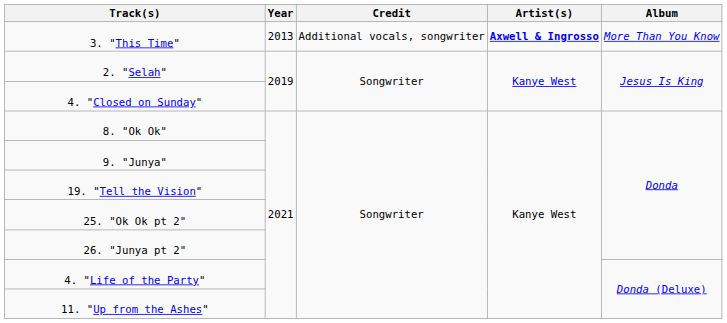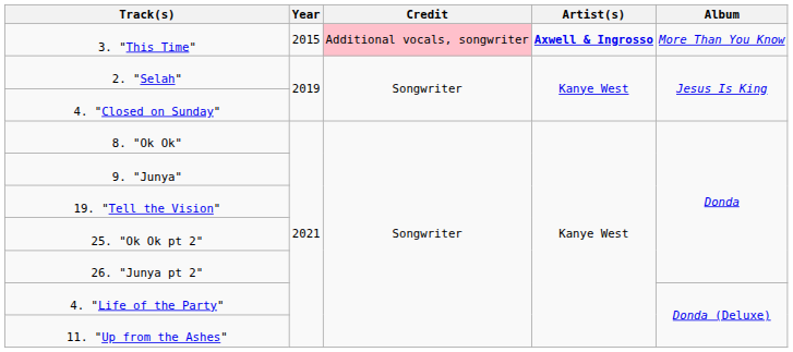 <table class="wikitable plainrowheaders" style="text-align:center;">
 <tr>
 <th scope="col" style="width:24em;">Track(s)</th>
 <th scope="col" style="width:1em;">Year</th>
 <th scope="col">Credit</th>
 <th scope="col">Artist(s)</th>
 <th scope="col">Album</th>
 </tr>
 <tr>
 <td><br>3. "<a href='#'>This Time</a>"</td>
-<td>2013</td>
-<td>Additional vocals, songwriter</td>
+<td>2015</td>
+<td style="background: pink;">Additional vocals, songwriter</td>
 <td><strong><a href='#'>Axwell & Ingrosso</a></strong></td>
 <td><em><a href='#'>More Than You Know</a></em></td>
 </tr>
 <tr>
 <td><br>2. "<a href='#'>Selah</a>"</td>
 <td rowspan="2">2019</td>
 <td rowspan="2">Songwriter</td>
 <td rowspan="2"><a href='#'>Kanye West</a></td>
 <td rowspan="2"><em><a href='#'>Jesus Is King</a></em></td>
 </tr>
 <tr>
 <td><br>4. "<a href='#'>Closed on Sunday</a>"</td>
 </tr>
 <tr>
 <td><br>8. "Ok Ok"</td>
 <td rowspan="7">2021</td>
 <td rowspan="7">Songwriter</td>
 <td rowspan="7">Kanye West</td>
 <td rowspan="5"><em><a href='#'>Donda</a></em></td>
 </tr>
 <tr>
 <td><br>9. "Junya"</td>
 </tr>
 <tr>
 <td><br>19. "<a href='#'>Tell the Vision</a>"</td>
 </tr>
 <tr>
 <td><br>25. "Ok Ok pt 2"</td>
 </tr>
 <tr>
 <td><br>26. "Junya pt 2"</td>
 </tr>
 <tr>
 <td><br>4. "<a href='#'>Life of the Party</a>" <br></td>
 <td rowspan="2"><a href='#'><em>Donda</em> (Deluxe)</a></td>
 </tr>
 <tr>
 <td><br>11. "<a href='#'>Up from the Ashes</a>"</td>
 </tr>
 </table>
